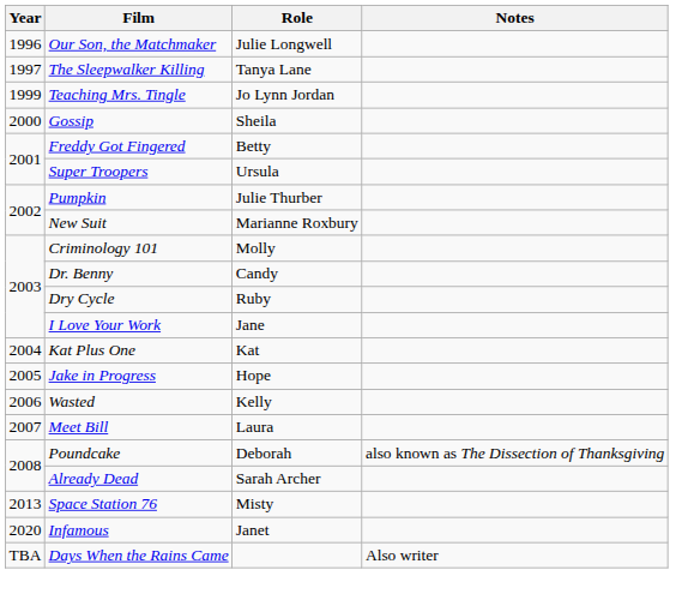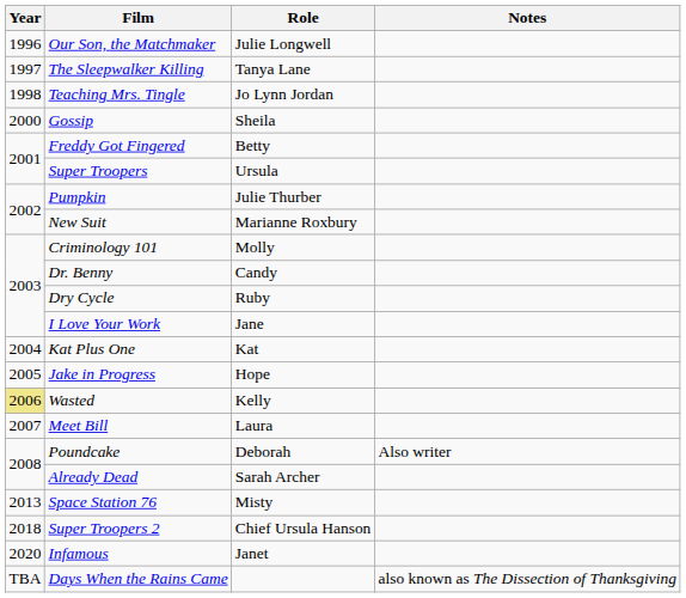 <table class="wikitable sortable" style="min-width:30em">
 <tr>
 <th>Year</th>
 <th>Film</th>
 <th>Role</th>
 <th class="unsortable">Notes</th>
 </tr>
 <tr>
 <td>1996</td>
 <td><em><a href='#'>Our Son, the Matchmaker</a></em></td>
 <td>Julie Longwell</td>
 <td></td>
 </tr>
 <tr>
 <td>1997</td>
 <td><em><a href='#'>The Sleepwalker Killing</a></em></td>
 <td>Tanya Lane</td>
 <td></td>
 </tr>
 <tr>
-<td>1999</td>
+<td>1998</td>
 <td><em><a href='#'>Teaching Mrs. Tingle</a></em></td>
 <td>Jo Lynn Jordan</td>
 <td></td>
 </tr>
 <tr>
 <td>2000</td>
 <td><em><a href='#'>Gossip</a></em></td>
 <td>Sheila</td>
 <td></td>
 </tr>
 <tr>
 <td rowspan=2>2001</td>
 <td><em><a href='#'>Freddy Got Fingered</a></em></td>
 <td>Betty</td>
 <td></td>
 </tr>
 <tr>
 <td><em><a href='#'>Super Troopers</a></em></td>
 <td>Ursula</td>
 <td></td>
 </tr>
 <tr>
 <td rowspan=2>2002</td>
 <td><em><a href='#'>Pumpkin</a></em></td>
 <td>Julie Thurber</td>
 <td></td>
 </tr>
 <tr>
 <td><em>New Suit</em></td>
 <td>Marianne Roxbury</td>
 <td></td>
 </tr>
 <tr>
 <td rowspan=4>2003</td>
 <td><em>Criminology 101</em></td>
 <td>Molly</td>
 <td></td>
 </tr>
 <tr>
 <td><em>Dr. Benny</em></td>
 <td>Candy</td>
 <td></td>
 </tr>
 <tr>
 <td><em>Dry Cycle</em></td>
 <td>Ruby</td>
 <td></td>
 </tr>
 <tr>
 <td><em><a href='#'>I Love Your Work</a></em></td>
 <td>Jane</td>
 <td></td>
 </tr>
 <tr>
 <td>2004</td>
 <td><em>Kat Plus One</em></td>
 <td>Kat</td>
 <td></td>
 </tr>
 <tr>
 <td>2005</td>
 <td><em><a href='#'>Jake in Progress</a></em></td>
 <td>Hope</td>
 <td></td>
 </tr>
 <tr>
-<td>2006</td>
+<td style="background: khaki;">2006</td>
 <td><em>Wasted</em></td>
 <td>Kelly</td>
 <td></td>
 </tr>
 <tr>
 <td>2007</td>
 <td><em><a href='#'>Meet Bill</a></em></td>
 <td>Laura</td>
 <td></td>
 </tr>
 <tr>
 <td rowspan=2>2008</td>
 <td><em>Poundcake</em></td>
 <td>Deborah</td>
-<td>also known as <em>The Dissection of Thanksgiving</em></td>
+<td>Also writer</td>
 </tr>
 <tr>
 <td><em><a href='#'>Already Dead</a></em></td>
 <td>Sarah Archer</td>
 <td></td>
 </tr>
 <tr>
 <td>2013</td>
 <td><em><a href='#'>Space Station 76</a></em></td>
 <td>Misty</td>
 <td></td>
 </tr>
 <tr>
+<td>2018</td>
+<td><em><a href='#'>Super Troopers 2</a></em></td>
+<td>Chief Ursula Hanson</td>
+<td></td>
+</tr>
+<tr>
 <td>2020</td>
 <td><em><a href='#'>Infamous</a></em></td>
 <td>Janet</td>
 <td></td>
 </tr>
 <tr>
 <td>TBA</td>
 <td><em><a href='#'>Days When the Rains Came</a></em></td>
 <td></td>
-<td>Also writer</td>
+<td>also known as <em>The Dissection of Thanksgiving</em></td>
 </tr>
 </table>
